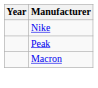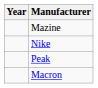 <table class="wikitable">
 <tr>
 <th>Year</th>
 <th>Manufacturer</th>
+</tr>
+<tr>
+<td></td>
+<td>Mazine</td>
 </tr>
 <tr>
 <td></td>
 <td><a href='#'>Nike</a></td>
 </tr>
 <tr>
 <td></td>
 <td><a href='#'>Peak</a></td>
 </tr>
 <tr>
 <td></td>
 <td><a href='#'>Macron</a></td>
 </tr>
 </table>
